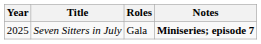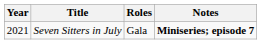 <table class="wikitable sortable">
 <tr>
 <th>Year</th>
 <th>Title</th>
 <th>Roles</th>
 <th>Notes</th>
 </tr>
 <tr>
-<td>2025</td>
+<td>2021</td>
 <td><em>Seven Sitters in July</em></td>
 <td>Gala</td>
 <td><strong>Miniseries; episode 7</strong></td>
 </tr>
 </table>
